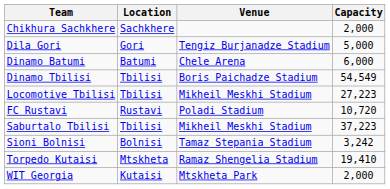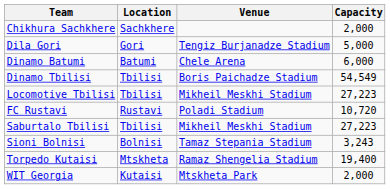 <table class="wikitable sortable" border="1">
 <tr>
 <th>Team</th>
 <th>Location</th>
 <th>Venue</th>
 <th>Capacity</th>
 </tr>
 <tr>
 <td><a href='#'>Chikhura Sachkhere</a></td>
 <td><a href='#'>Sachkhere</a></td>
 <td></td>
 <td align="center">2,000</td>
 </tr>
 <tr>
 <td><a href='#'>Dila Gori</a></td>
 <td><a href='#'>Gori</a></td>
 <td><a href='#'>Tengiz Burjanadze Stadium</a></td>
 <td align="center">5,000</td>
 </tr>
 <tr>
 <td><a href='#'>Dinamo Batumi</a></td>
 <td><a href='#'>Batumi</a></td>
 <td><a href='#'>Chele Arena</a></td>
 <td align="center">6,000</td>
 </tr>
 <tr>
 <td><a href='#'>Dinamo Tbilisi</a></td>
 <td><a href='#'>Tbilisi</a></td>
 <td><a href='#'>Boris Paichadze Stadium</a></td>
 <td align="center">54,549</td>
 </tr>
 <tr>
 <td><a href='#'>Locomotive Tbilisi</a></td>
 <td><a href='#'>Tbilisi</a></td>
 <td><a href='#'>Mikheil Meskhi Stadium</a></td>
 <td align="center">27,223</td>
 </tr>
 <tr>
 <td><a href='#'>FC Rustavi</a></td>
 <td><a href='#'>Rustavi</a></td>
 <td><a href='#'>Poladi Stadium</a></td>
 <td align="center">10,720</td>
 </tr>
 <tr>
 <td><a href='#'>Saburtalo Tbilisi</a></td>
 <td><a href='#'>Tbilisi</a></td>
 <td><a href='#'>Mikheil Meskhi Stadium</a></td>
-<td align="center">37,223</td>
+<td align="center">27,223</td>
 </tr>
 <tr>
 <td><a href='#'>Sioni Bolnisi</a></td>
 <td><a href='#'>Bolnisi</a></td>
 <td><a href='#'>Tamaz Stepania Stadium</a></td>
-<td align="center">3,242</td>
+<td align="center">3,243</td>
 </tr>
 <tr>
 <td><a href='#'>Torpedo Kutaisi</a></td>
 <td><a href='#'>Mtskheta</a></td>
 <td><a href='#'>Ramaz Shengelia Stadium</a></td>
-<td align="center">19,410</td>
+<td align="center">19,400</td>
 </tr>
 <tr>
 <td><a href='#'>WIT Georgia</a></td>
 <td><a href='#'>Kutaisi</a></td>
 <td><a href='#'>Mtskheta Park</a></td>
 <td align="center">2,000</td>
 </tr>
 </table>
